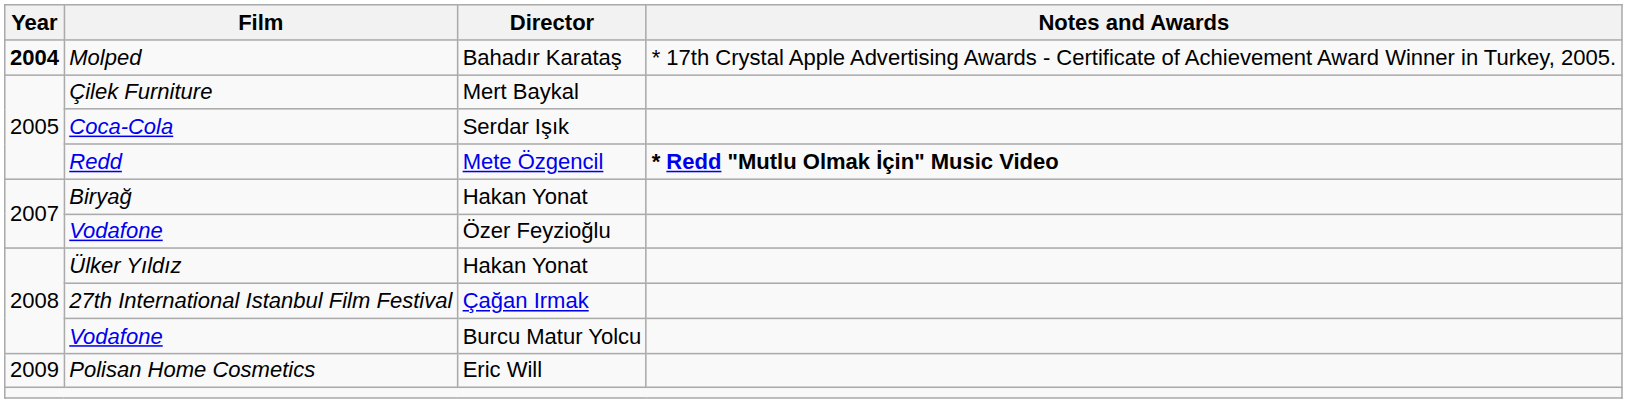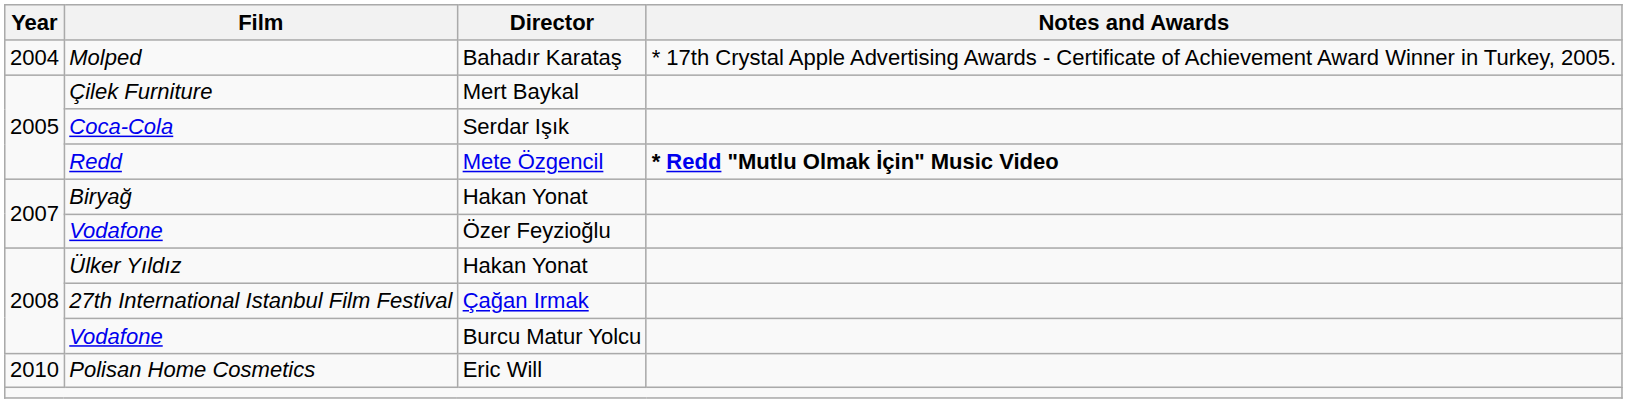 <table class="wikitable" style="font-size: 90%;">
 <tr>
 <th>Year</th>
 <th>Film</th>
 <th>Director</th>
 <th>Notes and Awards</th>
 </tr>
 <tr>
-<td><strong>2004</strong></td>
+<td>2004</td>
 <td><em>Molped</em></td>
 <td>Bahadır Karataş</td>
 <td>* 17th Crystal Apple Advertising Awards - Certificate of Achievement Award Winner in Turkey, 2005.</td>
 </tr>
 <tr>
 <td rowspan="3">2005</td>
 <td><em>Çilek Furniture</em></td>
 <td>Mert Baykal</td>
 <td></td>
 </tr>
 <tr>
 <td><em><a href='#'>Coca-Cola</a></em></td>
 <td>Serdar Işık</td>
 <td></td>
 </tr>
 <tr>
 <td><em><a href='#'>Redd</a></em></td>
 <td><a href='#'>Mete Özgencil</a></td>
 <td><strong>* <a href='#'>Redd</a> "Mutlu Olmak İçin" Music Video</strong></td>
 </tr>
 <tr>
 <td rowspan="2">2007</td>
 <td><em>Biryağ</em></td>
 <td>Hakan Yonat</td>
 <td></td>
 </tr>
 <tr>
 <td><em><a href='#'>Vodafone</a></em></td>
 <td>Özer Feyzioğlu</td>
 <td></td>
 </tr>
 <tr>
 <td rowspan="3">2008</td>
 <td><em>Ülker Yıldız</em></td>
 <td>Hakan Yonat</td>
 <td></td>
 </tr>
 <tr>
 <td><em>27th International Istanbul Film Festival</em></td>
 <td><a href='#'>Çağan Irmak</a></td>
 <td></td>
 </tr>
 <tr>
 <td><em><a href='#'>Vodafone</a></em></td>
 <td>Burcu Matur Yolcu</td>
 <td></td>
 </tr>
 <tr>
-<td rowspan="1">2009</td>
+<td rowspan="1">2010</td>
 <td><em>Polisan Home Cosmetics </em></td>
 <td>Eric Will</td>
 </tr>
 <tr>
 <td align="center" colspan=5></td>
 </tr>
 </table>
